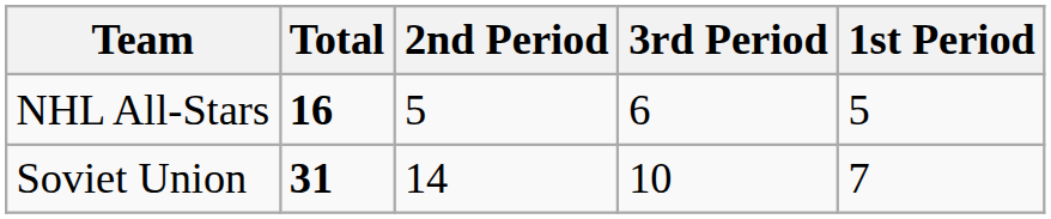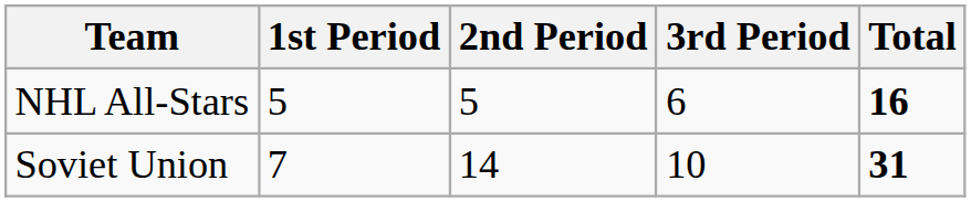 <table class="wikitable">
 <tr>
 <th>Team</th>
-<th>Total</th>
+<th>1st Period</th>
 <th>2nd Period</th>
 <th>3rd Period</th>
-<th>1st Period</th>
+<th>Total</th>
 </tr>
 <tr>
 <td>NHL All-Stars</td>
-<td><strong>16</strong></td>
+<td>5</td>
 <td>5</td>
 <td>6</td>
-<td>5</td>
+<td><strong>16</strong></td>
 </tr>
 <tr>
 <td>Soviet Union</td>
-<td><strong>31</strong></td>
+<td>7</td>
 <td>14</td>
 <td>10</td>
-<td>7</td>
+<td><strong>31</strong></td>
 </tr>
 </table>
